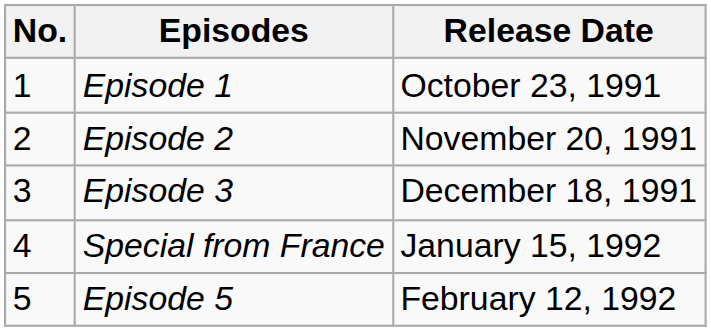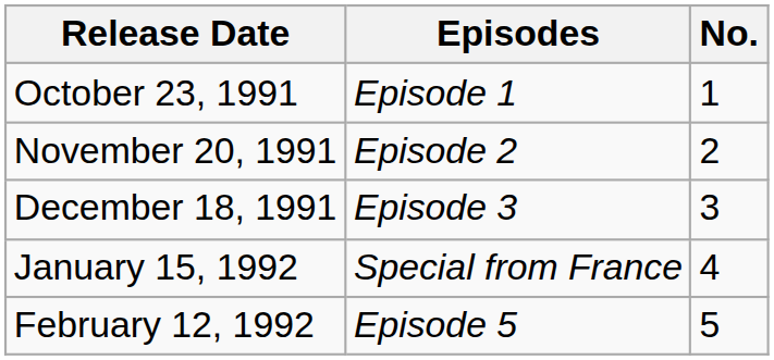 <table class="wikitable">
 <tr>
+<th>Release Date</th>
+<th>Episodes</th>
 <th>No.</th>
-<th>Episodes</th>
-<th>Release Date</th>
 </tr>
 <tr>
+<td>October 23, 1991</td>
+<td><em>Episode 1</em></td>
 <td>1</td>
-<td><em>Episode 1</em></td>
-<td>October 23, 1991</td>
 </tr>
 <tr>
+<td>November 20, 1991</td>
+<td><em>Episode 2</em></td>
 <td>2</td>
-<td><em>Episode 2</em></td>
-<td>November 20, 1991</td>
 </tr>
 <tr>
+<td>December 18, 1991</td>
+<td><em>Episode 3</em></td>
 <td>3</td>
-<td><em>Episode 3</em></td>
-<td>December 18, 1991</td>
 </tr>
 <tr>
+<td>January 15, 1992</td>
+<td><em>Special from France</em></td>
 <td>4</td>
-<td><em>Special from France</em></td>
-<td>January 15, 1992</td>
 </tr>
 <tr>
+<td>February 12, 1992</td>
+<td><em>Episode 5</em></td>
 <td>5</td>
-<td><em>Episode 5</em></td>
-<td>February 12, 1992</td>
 </tr>
 </table>
